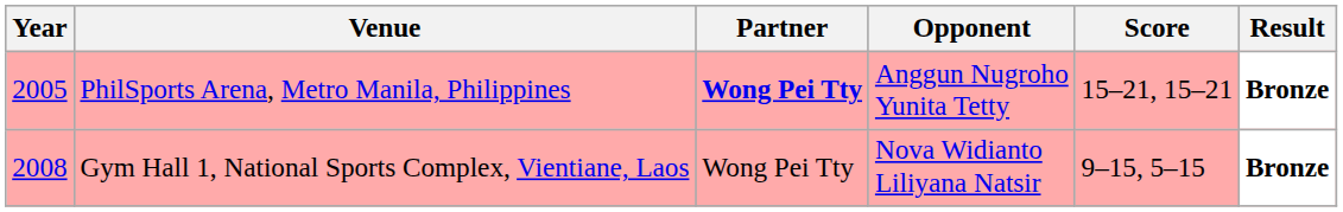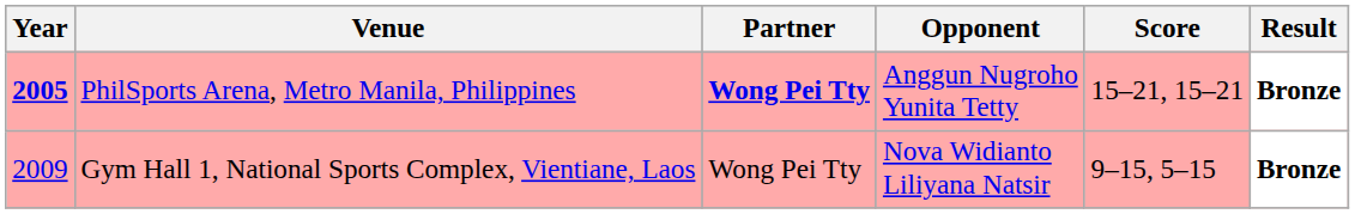 <table class="sortable wikitable" style="font-size: 90%;">
 <tr>
 <th>Year</th>
 <th>Venue</th>
 <th>Partner</th>
 <th>Opponent</th>
 <th>Score</th>
 <th>Result</th>
 </tr>
 <tr style="background:#FFAAAA">
-<td align="center"><a href='#'>2005</a></td>
+<td align="center"><strong><a href='#'>2005</a></strong></td>
 <td align="left"><a href='#'>PhilSports Arena</a>, <a href='#'>Metro Manila, Philippines</a></td>
 <td align="left"><strong> <a href='#'>Wong Pei Tty</a></strong></td>
 <td align="left"> <a href='#'>Anggun Nugroho</a> <br>  <a href='#'>Yunita Tetty</a></td>
 <td align="left">15–21, 15–21</td>
 <td style="text-align:left; background:white"> <strong>Bronze</strong></td>
 </tr>
 <tr style="background:#FFAAAA">
-<td align="center"><a href='#'>2008</a></td>
+<td align="center"><a href='#'>2009</a></td>
 <td align="left">Gym Hall 1, National Sports Complex, <a href='#'>Vientiane, Laos</a></td>
 <td align="left"> Wong Pei Tty</td>
 <td align="left"> <a href='#'>Nova Widianto</a> <br>  <a href='#'>Liliyana Natsir</a></td>
 <td align="left">9–15, 5–15</td>
 <td style="text-align:left; background:white"> <strong>Bronze</strong></td>
 </tr>
 </table>
